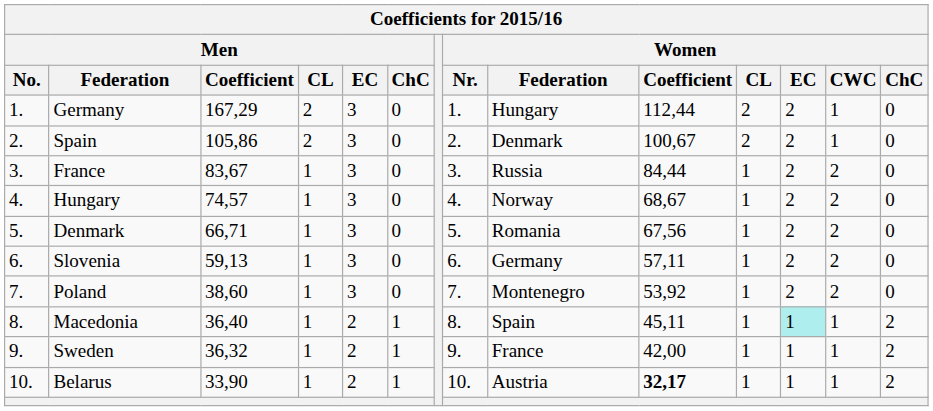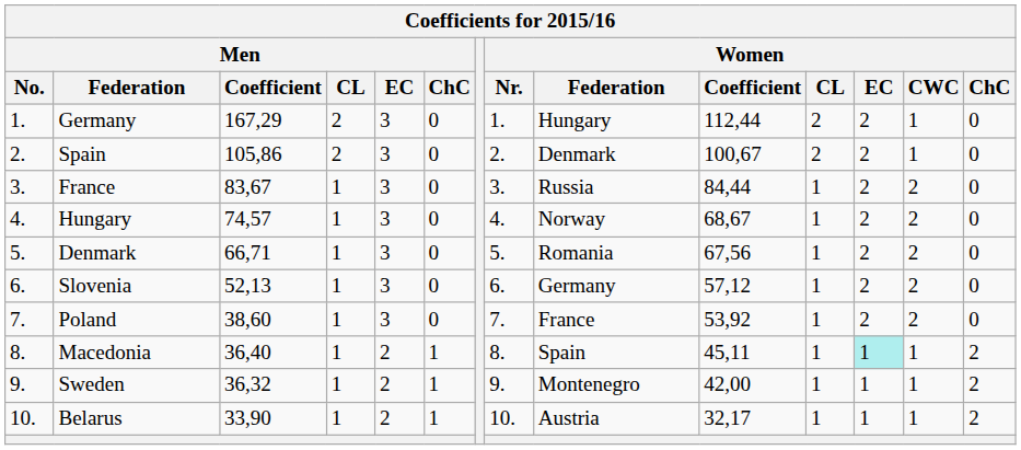 <table class="wikitable">
 <tr>
 <th colspan="15">Coefficients for 2015/16</th>
 </tr>
 <tr>
 <th colspan="6">Men</th>
 <th rowspan=13 style="text-align: center;"></th>
 <th colspan="7">Women</th>
 </tr>
 <tr>
 <th width="30">No.</th>
 <th width="120">Federation</th>
 <th width="30">Coefficient</th>
 <th width="30">CL</th>
 <th width="30">EC</th>
 <th width="30">ChC</th>
 <th width="30">Nr.</th>
 <th width="120">Federation</th>
 <th width="30">Coefficient</th>
 <th width="30">CL</th>
 <th width="30">EC</th>
 <th width="30">CWC</th>
 <th width="30">ChC</th>
 </tr>
 <tr>
 <td>1.</td>
 <td>Germany</td>
 <td>167,29</td>
 <td>2</td>
 <td>3</td>
 <td>0</td>
 <td>1.</td>
 <td>Hungary</td>
 <td>112,44</td>
 <td>2</td>
 <td>2</td>
 <td>1</td>
 <td>0</td>
 </tr>
 <tr>
 <td>2.</td>
 <td>Spain</td>
 <td>105,86</td>
 <td>2</td>
 <td>3</td>
 <td>0</td>
 <td>2.</td>
 <td>Denmark</td>
 <td>100,67</td>
 <td>2</td>
 <td>2</td>
 <td>1</td>
 <td>0</td>
 </tr>
 <tr>
 <td>3.</td>
 <td>France</td>
 <td>83,67</td>
 <td>1</td>
 <td>3</td>
 <td>0</td>
 <td>3.</td>
 <td>Russia</td>
 <td>84,44</td>
 <td>1</td>
 <td>2</td>
 <td>2</td>
 <td>0</td>
 </tr>
 <tr>
 <td>4.</td>
 <td>Hungary</td>
 <td>74,57</td>
 <td>1</td>
 <td>3</td>
 <td>0</td>
 <td>4.</td>
 <td>Norway</td>
 <td>68,67</td>
 <td>1</td>
 <td>2</td>
 <td>2</td>
 <td>0</td>
 </tr>
 <tr>
 <td>5.</td>
 <td>Denmark</td>
 <td>66,71</td>
 <td>1</td>
 <td>3</td>
 <td>0</td>
 <td>5.</td>
 <td>Romania</td>
 <td>67,56</td>
 <td>1</td>
 <td>2</td>
 <td>2</td>
 <td>0</td>
 </tr>
 <tr>
 <td>6.</td>
 <td>Slovenia</td>
-<td>59,13</td>
+<td>52,13</td>
 <td>1</td>
 <td>3</td>
 <td>0</td>
 <td>6.</td>
 <td>Germany</td>
-<td>57,11</td>
+<td>57,12</td>
 <td>1</td>
 <td>2</td>
 <td>2</td>
 <td>0</td>
 </tr>
 <tr>
 <td>7.</td>
 <td>Poland</td>
 <td>38,60</td>
 <td>1</td>
 <td>3</td>
 <td>0</td>
 <td>7.</td>
-<td>Montenegro</td>
+<td>France</td>
 <td>53,92</td>
 <td>1</td>
 <td>2</td>
 <td>2</td>
 <td>0</td>
 </tr>
 <tr>
 <td>8.</td>
 <td>Macedonia</td>
 <td>36,40</td>
 <td>1</td>
 <td>2</td>
 <td>1</td>
 <td>8.</td>
 <td>Spain</td>
 <td>45,11</td>
 <td>1</td>
 <td style="background: paleturquoise;">1</td>
 <td>1</td>
 <td>2</td>
 </tr>
 <tr>
 <td>9.</td>
 <td>Sweden</td>
 <td>36,32</td>
 <td>1</td>
 <td>2</td>
 <td>1</td>
 <td>9.</td>
-<td>France</td>
+<td>Montenegro</td>
 <td>42,00</td>
 <td>1</td>
 <td>1</td>
 <td>1</td>
 <td>2</td>
 </tr>
 <tr>
 <td>10.</td>
 <td>Belarus</td>
 <td>33,90</td>
 <td>1</td>
 <td>2</td>
 <td>1</td>
 <td>10.</td>
 <td>Austria</td>
-<td><strong>32,17</strong></td>
+<td>32,17</td>
 <td>1</td>
 <td>1</td>
 <td>1</td>
 <td>2</td>
 </tr>
 <tr>
 <th colspan="6"></th>
 <th colspan="7"></th>
 </tr>
 </table>
